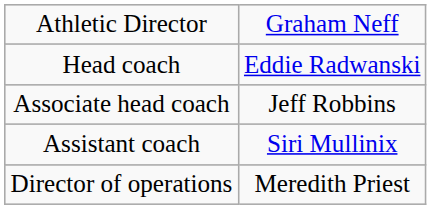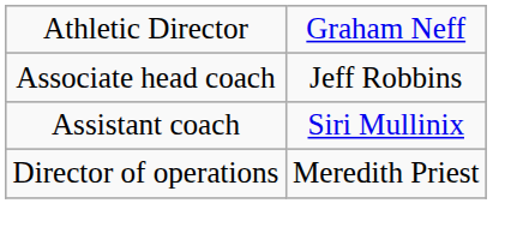 <table class="wikitable" style="text-align:center;">
 <tr>
 <td>Athletic Director</td>
 <td> <a href='#'>Graham Neff</a></td>
-</tr>
-<tr>
-<td>Head coach</td>
-<td> <a href='#'>Eddie Radwanski</a></td>
 </tr>
 <tr>
 <td>Associate head coach</td>
 <td> Jeff Robbins</td>
 </tr>
 <tr>
 <td>Assistant coach</td>
 <td> <a href='#'>Siri Mullinix</a></td>
 </tr>
 <tr>
 <td>Director of operations</td>
 <td> Meredith Priest</td>
 </tr>
 </table>
